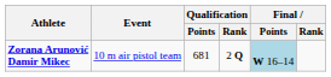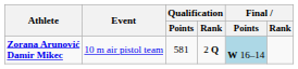 <table class="wikitable" style="font-size:90%">
 <tr>
 <th rowspan="2">Athlete</th>
 <th rowspan="2">Event</th>
 <th colspan=2>Qualification</th>
 <th colspan=2>Final / </th>
 </tr>
 <tr style="font-size:95%">
 <th>Points</th>
 <th>Rank</th>
 <th>Points</th>
 <th>Rank</th>
 </tr>
 <tr align=center>
 <td align=left><strong><a href='#'>Zorana Arunović</a><br><a href='#'>Damir Mikec</a></strong></td>
 <td align=left><a href='#'>10 m air pistol team</a></td>
-<td>681</td>
+<td>581</td>
 <td>2 <strong>Q</strong></td>
 <td style="background: lightblue;"><br> <strong>W</strong> 16–14</td>
 <td></td>
 </tr>
 </table>
